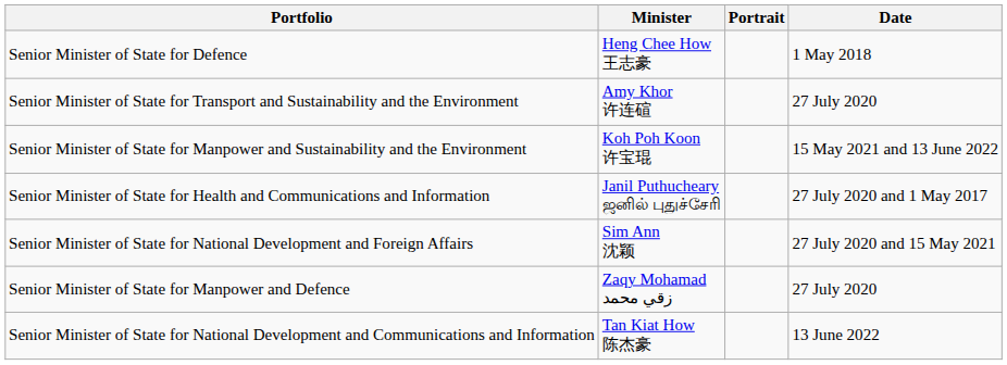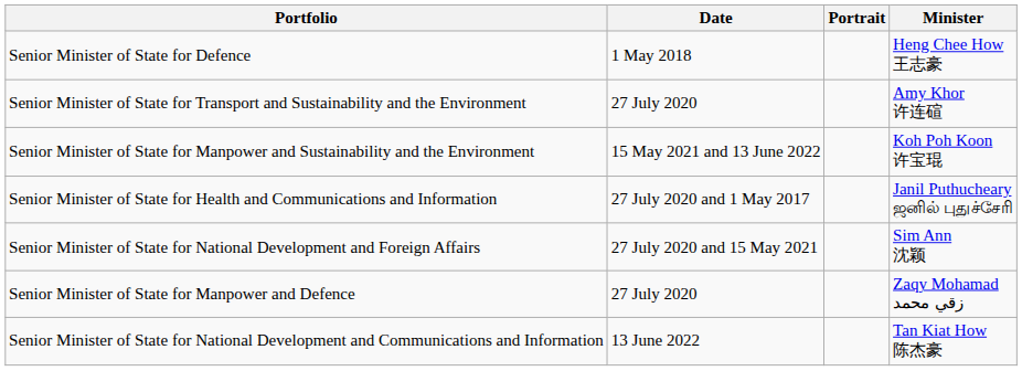 <table class="wikitable" style="margin: 1em auto 1em auto">
 <tr>
 <th>Portfolio</th>
+<th>Date</th>
+<th>Portrait</th>
 <th>Minister</th>
-<th>Portrait</th>
-<th>Date</th>
 </tr>
 <tr>
 <td>Senior Minister of State for Defence</td>
+<td>1 May 2018</td>
+<td></td>
 <td><a href='#'>Heng Chee How</a> <br> 王志豪</td>
-<td></td>
-<td>1 May 2018</td>
 </tr>
 <tr>
 <td>Senior Minister of State for Transport and Sustainability and the Environment</td>
+<td>27 July 2020</td>
+<td></td>
 <td><a href='#'>Amy Khor</a> <br> 许连碹</td>
-<td></td>
-<td>27 July 2020</td>
 </tr>
 <tr>
 <td>Senior Minister of State for Manpower and Sustainability and the Environment</td>
+<td>15 May 2021 and 13 June 2022</td>
+<td></td>
 <td><a href='#'>Koh Poh Koon</a> <br> 许宝琨</td>
-<td></td>
-<td>15 May 2021 and 13 June 2022</td>
 </tr>
 <tr>
 <td>Senior Minister of State for Health and Communications and Information</td>
+<td>27 July 2020 and 1 May 2017</td>
+<td></td>
 <td><a href='#'>Janil Puthucheary</a> <br> ஜனில் புதுச்சேரி</td>
-<td></td>
-<td>27 July 2020 and 1 May 2017</td>
 </tr>
 <tr>
 <td>Senior Minister of State for National Development and Foreign Affairs</td>
+<td>27 July 2020 and 15 May 2021</td>
+<td></td>
 <td><a href='#'>Sim Ann</a> <br> 沈颖</td>
-<td></td>
-<td>27 July 2020 and 15 May 2021</td>
 </tr>
 <tr>
 <td>Senior Minister of State for Manpower and Defence</td>
+<td>27 July 2020</td>
+<td></td>
 <td><a href='#'>Zaqy Mohamad</a> <br> زقي محمد</td>
-<td></td>
-<td>27 July 2020</td>
 </tr>
 <tr>
 <td>Senior Minister of State for National Development and Communications and Information</td>
+<td>13 June 2022</td>
+<td></td>
 <td><a href='#'>Tan Kiat How</a> <br> 陈杰豪</td>
-<td></td>
-<td>13 June 2022</td>
 </tr>
 </table>
